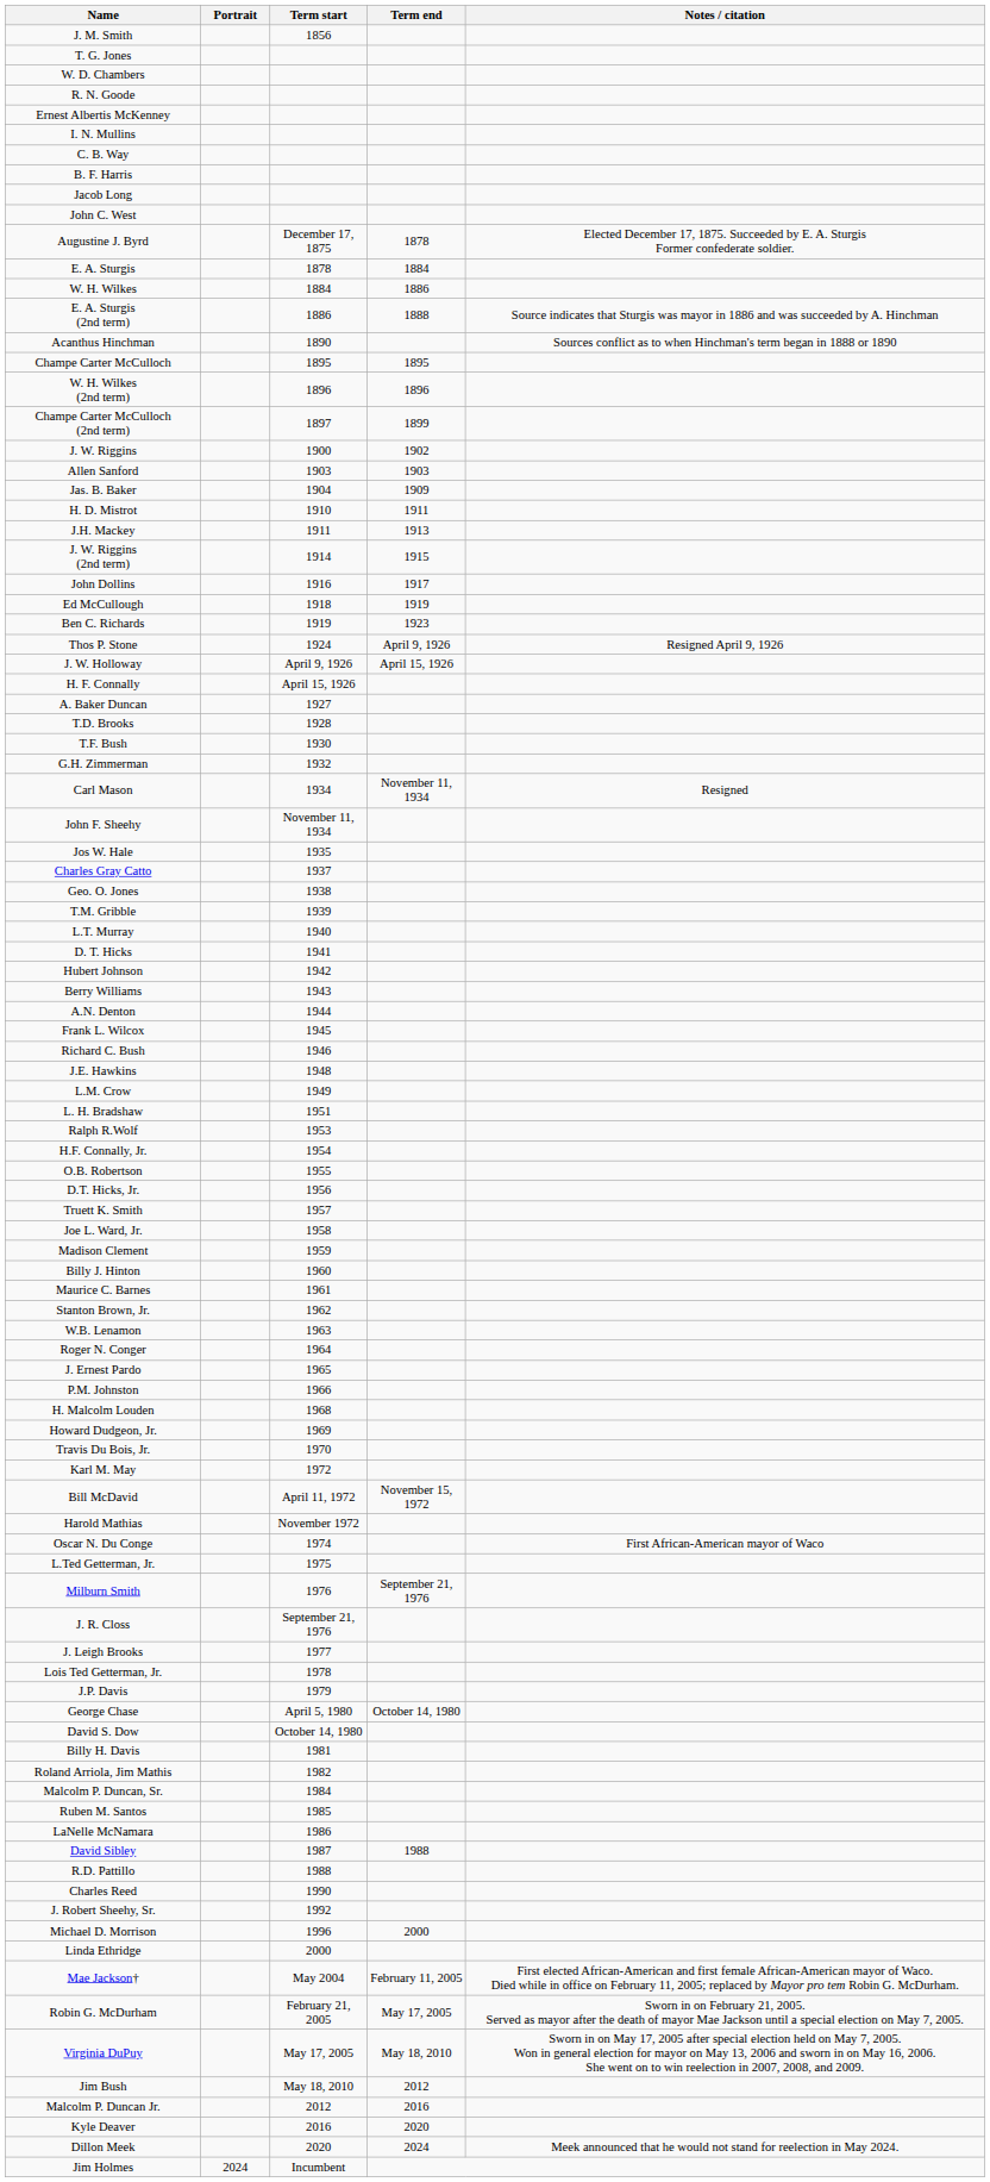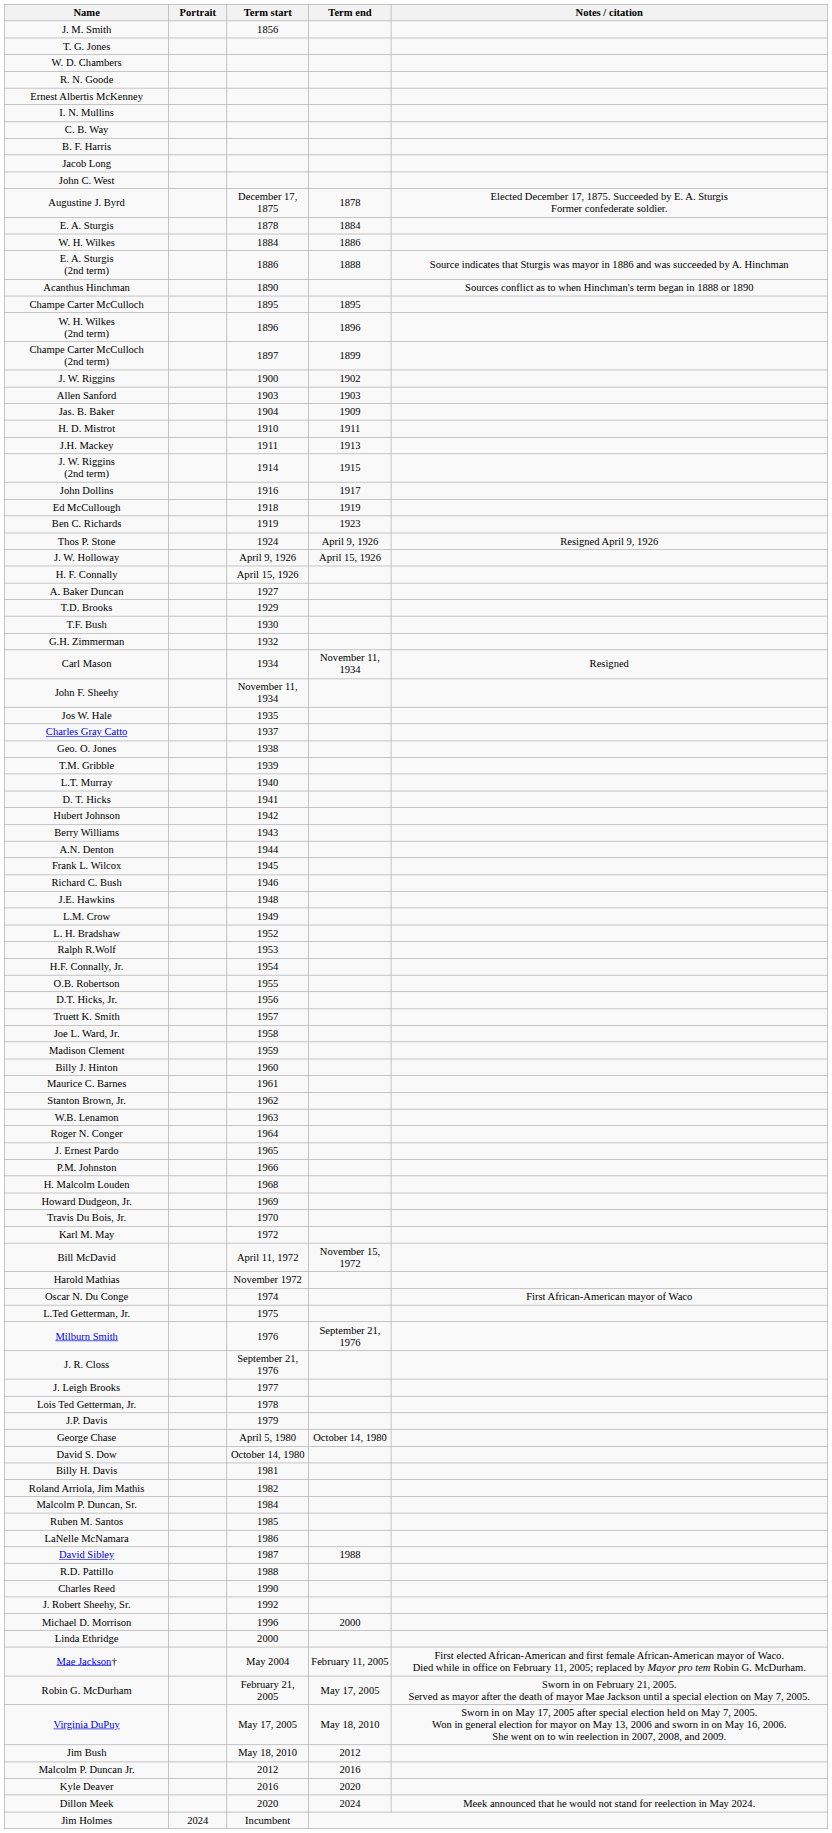 <table class="wikitable" style="text-align:center">
 <tr>
 <th width="20%">Name</th>
 <th width="7%">Portrait</th>
 <th width="10%">Term start</th>
 <th width="10%">Term end</th>
 <th width="53%">Notes / citation</th>
 </tr>
 <tr>
 <td>J. M. Smith</td>
 <td></td>
 <td>1856</td>
 <td></td>
 <td></td>
 </tr>
 <tr>
 <td>T. G. Jones</td>
 <td></td>
 <td></td>
 <td></td>
 <td></td>
 </tr>
 <tr>
 <td>W. D. Chambers</td>
 <td></td>
 <td></td>
 <td></td>
 <td></td>
 </tr>
 <tr>
 <td>R. N. Goode</td>
 <td></td>
 <td></td>
 <td></td>
 <td></td>
 </tr>
 <tr>
 <td>Ernest Albertis McKenney</td>
 <td></td>
 <td></td>
 <td></td>
 <td></td>
 </tr>
 <tr>
 <td>I. N. Mullins</td>
 <td></td>
 <td></td>
 <td></td>
 <td></td>
 </tr>
 <tr>
 <td>C. B. Way</td>
 <td></td>
 <td></td>
 <td></td>
 <td></td>
 </tr>
 <tr>
 <td>B. F. Harris</td>
 <td></td>
 <td></td>
 <td></td>
 <td></td>
 </tr>
 <tr>
 <td>Jacob Long</td>
 <td></td>
 <td></td>
 <td></td>
 <td></td>
 </tr>
 <tr>
 <td>John C. West</td>
 <td></td>
 <td></td>
 <td></td>
 <td></td>
 </tr>
 <tr>
 <td>Augustine J. Byrd</td>
 <td></td>
 <td>December 17, 1875</td>
 <td>1878</td>
 <td>Elected December 17, 1875. Succeeded by E. A. Sturgis<br> Former confederate soldier.</td>
 </tr>
 <tr>
 <td>E. A. Sturgis</td>
 <td></td>
 <td>1878</td>
 <td>1884</td>
 <td></td>
 </tr>
 <tr>
 <td>W. H. Wilkes</td>
 <td></td>
 <td>1884</td>
 <td>1886</td>
 <td></td>
 </tr>
 <tr>
 <td>E. A. Sturgis<br> (2nd term)</td>
 <td></td>
 <td>1886</td>
 <td>1888</td>
 <td>Source indicates that Sturgis was mayor in 1886 and was succeeded by A. Hinchman</td>
 </tr>
 <tr>
 <td>Acanthus Hinchman</td>
 <td></td>
 <td>1890</td>
 <td></td>
 <td>Sources conflict as to when Hinchman's term began in 1888 or 1890</td>
 </tr>
 <tr>
 <td>Champe Carter McCulloch</td>
 <td></td>
 <td>1895</td>
 <td>1895</td>
 <td></td>
 </tr>
 <tr>
 <td>W. H. Wilkes<br> (2nd term)</td>
 <td></td>
 <td>1896</td>
 <td>1896</td>
 <td></td>
 </tr>
 <tr>
 <td>Champe Carter McCulloch<br> (2nd term)</td>
 <td></td>
 <td>1897</td>
 <td>1899</td>
 <td></td>
 </tr>
 <tr>
 <td>J. W. Riggins</td>
 <td></td>
 <td>1900</td>
 <td>1902</td>
 <td></td>
 </tr>
 <tr>
 <td>Allen Sanford</td>
 <td></td>
 <td>1903</td>
 <td>1903</td>
 <td></td>
 </tr>
 <tr>
 <td>Jas. B. Baker</td>
 <td></td>
 <td>1904</td>
 <td>1909</td>
 <td></td>
 </tr>
 <tr>
 <td>H. D. Mistrot</td>
 <td></td>
 <td>1910</td>
 <td>1911</td>
 <td></td>
 </tr>
 <tr>
 <td>J.H. Mackey</td>
 <td></td>
 <td>1911</td>
 <td>1913</td>
 <td></td>
 </tr>
 <tr>
 <td>J. W. Riggins<br> (2nd term)</td>
 <td></td>
 <td>1914</td>
 <td>1915</td>
 <td></td>
 </tr>
 <tr>
 <td>John Dollins</td>
 <td></td>
 <td>1916</td>
 <td>1917</td>
 <td></td>
 </tr>
 <tr>
 <td>Ed McCullough</td>
 <td></td>
 <td>1918</td>
 <td>1919</td>
 <td></td>
 </tr>
 <tr>
 <td>Ben C. Richards</td>
 <td></td>
 <td>1919</td>
 <td>1923</td>
 <td></td>
 </tr>
 <tr>
 <td>Thos P. Stone</td>
 <td></td>
 <td>1924</td>
 <td>April 9, 1926</td>
 <td>Resigned April 9, 1926</td>
 </tr>
 <tr>
 <td>J. W. Holloway</td>
 <td></td>
 <td>April 9, 1926</td>
 <td>April 15, 1926</td>
 <td></td>
 </tr>
 <tr>
 <td>H. F. Connally</td>
 <td></td>
 <td>April 15, 1926</td>
 <td></td>
 <td></td>
 </tr>
 <tr>
 <td>A. Baker Duncan</td>
 <td></td>
 <td>1927</td>
 <td></td>
 <td></td>
 </tr>
 <tr>
 <td>T.D. Brooks</td>
 <td></td>
-<td>1928</td>
+<td>1929</td>
 <td></td>
 <td></td>
 </tr>
 <tr>
 <td>T.F. Bush</td>
 <td></td>
 <td>1930</td>
 <td></td>
 <td></td>
 </tr>
 <tr>
 <td>G.H. Zimmerman</td>
 <td></td>
 <td>1932</td>
 <td></td>
 <td></td>
 </tr>
 <tr>
 <td>Carl Mason</td>
 <td></td>
 <td>1934</td>
 <td>November 11, 1934</td>
 <td>Resigned</td>
 </tr>
 <tr>
 <td>John F. Sheehy</td>
 <td></td>
 <td>November 11, 1934</td>
 <td></td>
 <td></td>
 </tr>
 <tr>
 <td>Jos W. Hale</td>
 <td></td>
 <td>1935</td>
 <td></td>
 <td></td>
 </tr>
 <tr>
 <td><a href='#'>Charles Gray Catto</a></td>
 <td></td>
 <td>1937</td>
 <td></td>
 <td></td>
 </tr>
 <tr>
 <td>Geo. O. Jones</td>
 <td></td>
 <td>1938</td>
 <td></td>
 <td></td>
 </tr>
 <tr>
 <td>T.M. Gribble</td>
 <td></td>
 <td>1939</td>
 <td></td>
 <td></td>
 </tr>
 <tr>
 <td>L.T. Murray</td>
 <td></td>
 <td>1940</td>
 <td></td>
 <td></td>
 </tr>
 <tr>
 <td>D. T. Hicks</td>
 <td></td>
 <td>1941</td>
 <td></td>
 <td></td>
 </tr>
 <tr>
 <td>Hubert Johnson</td>
 <td></td>
 <td>1942</td>
 <td></td>
 <td></td>
 </tr>
 <tr>
 <td>Berry Williams</td>
 <td></td>
 <td>1943</td>
 <td></td>
 <td></td>
 </tr>
 <tr>
 <td>A.N. Denton</td>
 <td></td>
 <td>1944</td>
 <td></td>
 <td></td>
 </tr>
 <tr>
 <td>Frank L. Wilcox</td>
 <td></td>
 <td>1945</td>
 <td></td>
 <td></td>
 </tr>
 <tr>
 <td>Richard C. Bush</td>
 <td></td>
 <td>1946</td>
 <td></td>
 <td></td>
 </tr>
 <tr>
 <td>J.E. Hawkins</td>
 <td></td>
 <td>1948</td>
 <td></td>
 <td></td>
 </tr>
 <tr>
 <td>L.M. Crow</td>
 <td></td>
 <td>1949</td>
 <td></td>
 <td></td>
 </tr>
 <tr>
 <td>L. H. Bradshaw</td>
 <td></td>
-<td>1951</td>
+<td>1952</td>
 <td></td>
 <td></td>
 </tr>
 <tr>
 <td>Ralph R.Wolf</td>
 <td></td>
 <td>1953</td>
 <td></td>
 <td></td>
 </tr>
 <tr>
 <td>H.F. Connally, Jr.</td>
 <td></td>
 <td>1954</td>
 <td></td>
 <td></td>
 </tr>
 <tr>
 <td>O.B. Robertson</td>
 <td></td>
 <td>1955</td>
 <td></td>
 <td></td>
 </tr>
 <tr>
 <td>D.T. Hicks, Jr.</td>
 <td></td>
 <td>1956</td>
 <td></td>
 <td></td>
 </tr>
 <tr>
 <td>Truett K. Smith</td>
 <td></td>
 <td>1957</td>
 <td></td>
 <td></td>
 </tr>
 <tr>
 <td>Joe L. Ward, Jr.</td>
 <td></td>
 <td>1958</td>
 <td></td>
 <td></td>
 </tr>
 <tr>
 <td>Madison Clement</td>
 <td></td>
 <td>1959</td>
 <td></td>
 <td></td>
 </tr>
 <tr>
 <td>Billy J. Hinton</td>
 <td></td>
 <td>1960</td>
 <td></td>
 <td></td>
 </tr>
 <tr>
 <td>Maurice C. Barnes</td>
 <td></td>
 <td>1961</td>
 <td></td>
 <td></td>
 </tr>
 <tr>
 <td>Stanton Brown, Jr.</td>
 <td></td>
 <td>1962</td>
 <td></td>
 <td></td>
 </tr>
 <tr>
 <td>W.B. Lenamon</td>
 <td></td>
 <td>1963</td>
 <td></td>
 <td></td>
 </tr>
 <tr>
 <td>Roger N. Conger</td>
 <td></td>
 <td>1964</td>
 <td></td>
 <td></td>
 </tr>
 <tr>
 <td>J. Ernest Pardo</td>
 <td></td>
 <td>1965</td>
 <td></td>
 <td></td>
 </tr>
 <tr>
 <td>P.M. Johnston</td>
 <td></td>
 <td>1966</td>
 <td></td>
 <td></td>
 </tr>
 <tr>
 <td>H. Malcolm Louden</td>
 <td></td>
 <td>1968</td>
 <td></td>
 <td></td>
 </tr>
 <tr>
 <td>Howard Dudgeon, Jr.</td>
 <td></td>
 <td>1969</td>
 <td></td>
 <td></td>
 </tr>
 <tr>
 <td>Travis Du Bois, Jr.</td>
 <td></td>
 <td>1970</td>
 <td></td>
 <td></td>
 </tr>
 <tr>
 <td>Karl M. May</td>
 <td></td>
 <td>1972</td>
 <td></td>
 <td></td>
 </tr>
 <tr>
 <td>Bill McDavid</td>
 <td></td>
 <td>April 11, 1972</td>
 <td>November 15, 1972</td>
 <td></td>
 </tr>
 <tr>
 <td>Harold Mathias</td>
 <td></td>
 <td>November 1972</td>
 <td></td>
 <td></td>
 </tr>
 <tr>
 <td>Oscar N. Du Conge</td>
 <td></td>
 <td>1974</td>
 <td></td>
 <td>First African-American mayor of Waco</td>
 </tr>
 <tr>
 <td>L.Ted Getterman, Jr.</td>
 <td></td>
 <td>1975</td>
 <td></td>
 <td></td>
 </tr>
 <tr>
 <td><a href='#'>Milburn Smith</a></td>
 <td></td>
 <td>1976</td>
 <td>September 21, 1976</td>
 <td></td>
 </tr>
 <tr>
 <td>J. R. Closs</td>
 <td></td>
 <td>September 21, 1976</td>
 <td></td>
 <td></td>
 </tr>
 <tr>
 <td>J. Leigh Brooks</td>
 <td></td>
 <td>1977</td>
 <td></td>
 <td></td>
 </tr>
 <tr>
 <td>Lois Ted Getterman, Jr.</td>
 <td></td>
 <td>1978</td>
 <td></td>
 <td></td>
 </tr>
 <tr>
 <td>J.P. Davis</td>
 <td></td>
 <td>1979</td>
 <td></td>
 <td></td>
 </tr>
 <tr>
 <td>George Chase</td>
 <td></td>
 <td>April 5, 1980</td>
 <td>October 14, 1980</td>
 <td></td>
 </tr>
 <tr>
 <td>David S. Dow</td>
 <td></td>
 <td>October 14, 1980</td>
 <td></td>
 <td></td>
 </tr>
 <tr>
 <td>Billy H. Davis</td>
 <td></td>
 <td>1981</td>
 <td></td>
 <td></td>
 </tr>
 <tr>
 <td>Roland Arriola, Jim Mathis</td>
 <td></td>
 <td>1982</td>
 <td></td>
 <td></td>
 </tr>
 <tr>
 <td>Malcolm P. Duncan, Sr.</td>
 <td></td>
 <td>1984</td>
 <td></td>
 <td></td>
 </tr>
 <tr>
 <td>Ruben M. Santos</td>
 <td></td>
 <td>1985</td>
 <td></td>
 <td></td>
 </tr>
 <tr>
 <td>LaNelle McNamara</td>
 <td></td>
 <td>1986</td>
 <td></td>
 <td></td>
 </tr>
 <tr>
 <td><a href='#'>David Sibley</a></td>
 <td></td>
 <td>1987</td>
 <td>1988</td>
 <td></td>
 </tr>
 <tr>
 <td>R.D. Pattillo</td>
 <td></td>
 <td>1988</td>
 <td></td>
 <td></td>
 </tr>
 <tr>
 <td>Charles Reed</td>
 <td></td>
 <td>1990</td>
 <td></td>
 <td></td>
 </tr>
 <tr>
 <td>J. Robert Sheehy, Sr.</td>
 <td></td>
 <td>1992</td>
 <td></td>
 <td></td>
 </tr>
 <tr>
 <td>Michael D. Morrison</td>
 <td></td>
 <td>1996</td>
 <td>2000<br></td>
 <td></td>
 </tr>
 <tr>
 <td>Linda Ethridge</td>
 <td></td>
 <td>2000</td>
 <td></td>
 <td></td>
 </tr>
 <tr>
 <td><a href='#'>Mae Jackson</a>†</td>
 <td></td>
 <td>May 2004</td>
 <td>February 11, 2005</td>
 <td>First elected African-American and first female African-American mayor of Waco.<br> Died while in office on February 11, 2005; replaced by <em>Mayor pro tem</em> Robin G. McDurham.</td>
 </tr>
 <tr>
 <td>Robin G. McDurham</td>
 <td></td>
 <td>February 21, 2005</td>
 <td>May 17, 2005</td>
 <td>Sworn in on February 21, 2005.<br> Served as mayor after the death of mayor Mae Jackson until a special election on May 7, 2005.</td>
 </tr>
 <tr>
 <td><a href='#'>Virginia DuPuy</a></td>
 <td></td>
 <td>May 17, 2005</td>
 <td>May 18, 2010</td>
 <td>Sworn in on May 17, 2005 after special election held on May 7, 2005.<br> Won in general election for mayor on May 13, 2006 and sworn in on May 16, 2006.<br> She went on to win reelection in 2007, 2008, and 2009.</td>
 </tr>
 <tr>
 <td>Jim Bush</td>
 <td></td>
 <td>May 18, 2010</td>
 <td>2012</td>
 <td></td>
 </tr>
 <tr>
 <td>Malcolm P. Duncan Jr.</td>
 <td></td>
 <td>2012</td>
 <td>2016</td>
 <td></td>
 </tr>
 <tr>
 <td>Kyle Deaver</td>
 <td></td>
 <td>2016</td>
 <td>2020</td>
 <td></td>
 </tr>
 <tr>
 <td>Dillon Meek</td>
 <td></td>
 <td>2020</td>
 <td>2024</td>
 <td>Meek announced that he would not stand for reelection in May 2024.</td>
 </tr>
 <tr>
 <td>Jim Holmes</td>
 <td>2024</td>
 <td>Incumbent</td>
 </tr>
 </table>
